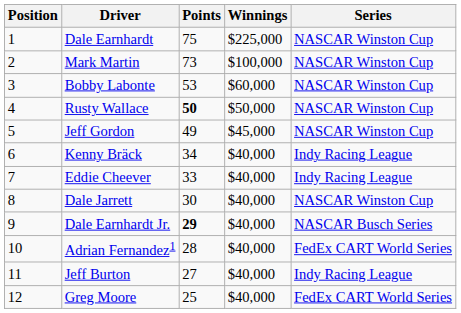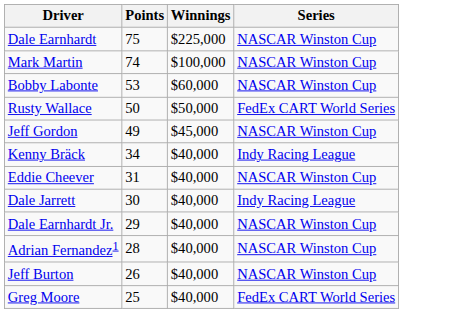 <table class="wikitable">
 <tr>
-<th><strong>Position</strong></th>
 <th><strong>Driver</strong></th>
 <th><strong>Points</strong></th>
 <th><strong>Winnings</strong></th>
 <th><strong>Series</strong></th>
 </tr>
 <tr>
-<td>1</td>
 <td> <a href='#'>Dale Earnhardt</a></td>
 <td>75</td>
 <td>$225,000</td>
 <td><a href='#'>NASCAR Winston Cup</a></td>
 </tr>
 <tr>
-<td>2</td>
 <td> <a href='#'>Mark Martin</a></td>
-<td>73</td>
+<td>74</td>
 <td>$100,000</td>
 <td><a href='#'>NASCAR Winston Cup</a></td>
 </tr>
 <tr>
-<td>3</td>
 <td> <a href='#'>Bobby Labonte</a></td>
 <td>53</td>
 <td>$60,000</td>
 <td><a href='#'>NASCAR Winston Cup</a></td>
 </tr>
 <tr>
-<td>4</td>
 <td> <a href='#'>Rusty Wallace</a></td>
-<td><strong>50</strong></td>
+<td>50</td>
 <td>$50,000</td>
-<td><a href='#'>NASCAR Winston Cup</a></td>
+<td><a href='#'>FedEx CART World Series</a></td>
 </tr>
 <tr>
-<td>5</td>
 <td> <a href='#'>Jeff Gordon</a></td>
 <td>49</td>
 <td>$45,000</td>
 <td><a href='#'>NASCAR Winston Cup</a></td>
 </tr>
 <tr>
-<td>6</td>
 <td> <a href='#'>Kenny Bräck</a></td>
 <td>34</td>
 <td>$40,000</td>
 <td><a href='#'>Indy Racing League</a></td>
 </tr>
 <tr>
-<td>7</td>
 <td> <a href='#'>Eddie Cheever</a></td>
-<td>33</td>
+<td>31</td>
+<td>$40,000</td>
+<td><a href='#'>NASCAR Winston Cup</a></td>
+</tr>
+<tr>
+<td> <a href='#'>Dale Jarrett</a></td>
+<td>30</td>
 <td>$40,000</td>
 <td><a href='#'>Indy Racing League</a></td>
 </tr>
 <tr>
-<td>8</td>
-<td> <a href='#'>Dale Jarrett</a></td>
-<td>30</td>
+<td> <a href='#'>Dale Earnhardt Jr.</a></td>
+<td>29</td>
 <td>$40,000</td>
 <td><a href='#'>NASCAR Winston Cup</a></td>
 </tr>
 <tr>
-<td>9</td>
-<td> <a href='#'>Dale Earnhardt Jr.</a></td>
-<td><strong>29</strong></td>
-<td>$40,000</td>
-<td><a href='#'>NASCAR Busch Series</a></td>
-</tr>
-<tr>
-<td>10</td>
 <td> <a href='#'>Adrian Fernandez</a><sup><a href='#'>1</a></sup></td>
 <td>28</td>
 <td>$40,000</td>
-<td><a href='#'>FedEx CART World Series</a></td>
+<td><a href='#'>NASCAR Winston Cup</a></td>
 </tr>
 <tr>
-<td>11</td>
 <td> <a href='#'>Jeff Burton</a></td>
-<td>27</td>
+<td>26</td>
 <td>$40,000</td>
-<td><a href='#'>Indy Racing League</a></td>
+<td><a href='#'>NASCAR Winston Cup</a></td>
 </tr>
 <tr>
-<td>12</td>
 <td> <a href='#'>Greg Moore</a></td>
 <td>25</td>
 <td>$40,000</td>
 <td><a href='#'>FedEx CART World Series</a></td>
 </tr>
 </table>
